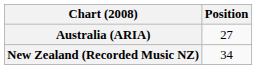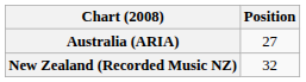 <table class="wikitable plainrowheaders" style="text-align:center">
 <tr>
 <th scope="col">Chart (2008)</th>
 <th scope="col">Position</th>
 </tr>
 <tr>
 <th scope="row">Australia (ARIA)</th>
 <td>27</td>
 </tr>
 <tr>
 <th scope="row">New Zealand (Recorded Music NZ)</th>
-<td>34</td>
+<td>32</td>
 </tr>
 </table>
